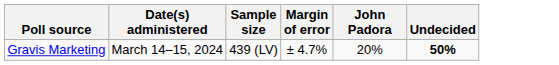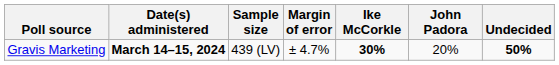 <table class="wikitable" style="font-size:90%;text-align:center;">
 <tr valign=bottom>
 <th>Poll source</th>
 <th>Date(s)<br>administered</th>
 <th>Sample<br>size</th>
 <th>Margin<br>of error</th>
+<th style="width:75px;">Ike<br>McCorkle</th>
 <th style="width:75px;">John<br>Padora</th>
 <th>Undecided</th>
 </tr>
 <tr>
 <td style="text-align:left;"><a href='#'>Gravis Marketing</a></td>
-<td>March 14–15, 2024</td>
+<td><strong>March 14–15, 2024</strong></td>
 <td>439 (LV)</td>
 <td>± 4.7%</td>
+<td><strong>30%</strong></td>
 <td>20%</td>
 <td><strong>50%</strong></td>
 </tr>
 </table>
